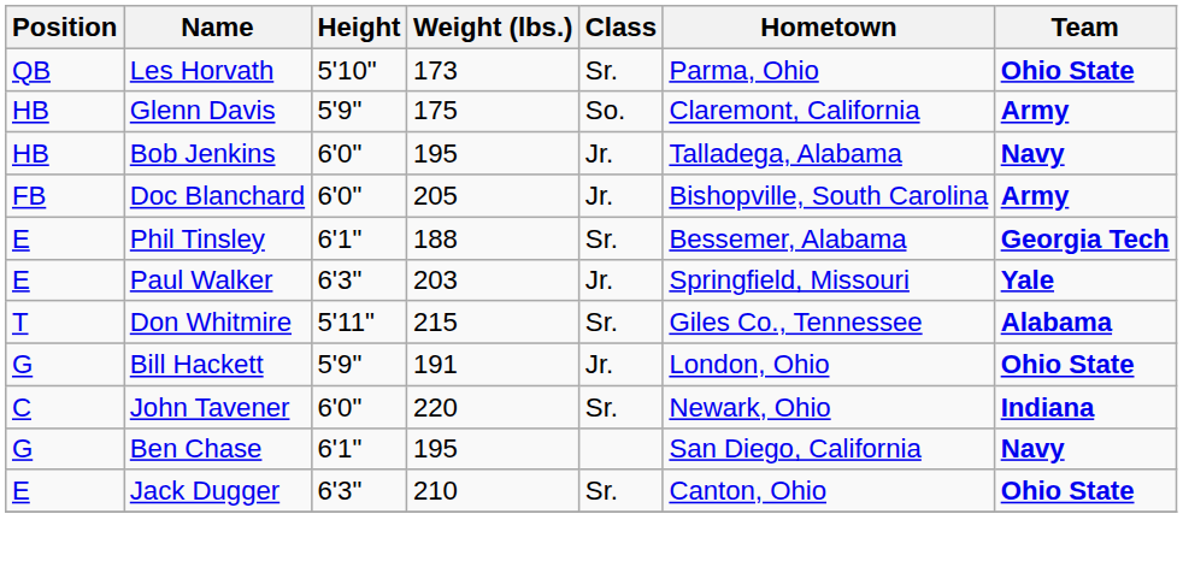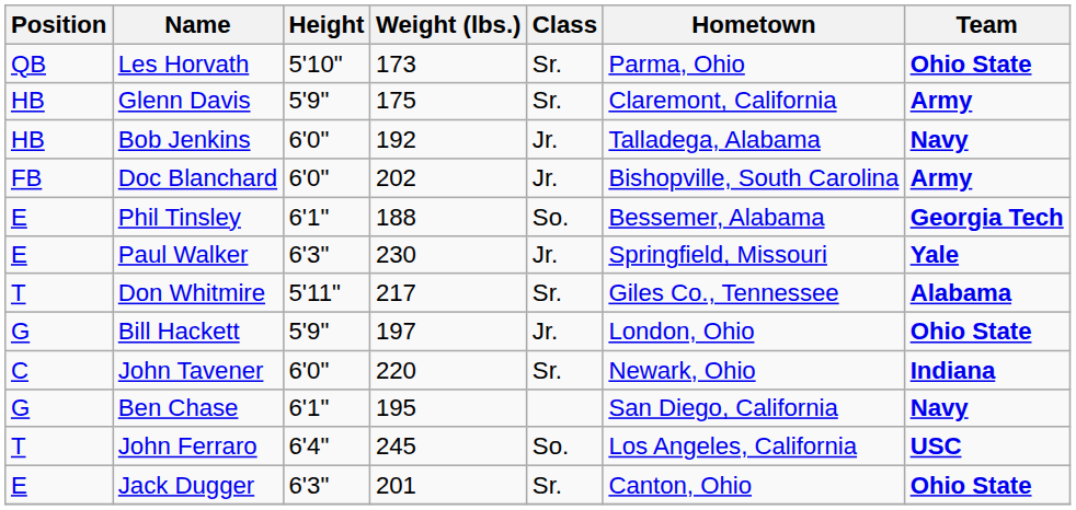 <table class="wikitable" style="font-size: 90%">
 <tr>
 <th>Position</th>
 <th>Name</th>
 <th>Height</th>
 <th>Weight (lbs.)</th>
 <th>Class</th>
 <th>Hometown</th>
 <th>Team</th>
 </tr>
 <tr>
 <td><a href='#'>QB</a></td>
 <td><a href='#'>Les Horvath</a></td>
 <td>5'10"</td>
 <td>173</td>
 <td>Sr.</td>
 <td><a href='#'>Parma, Ohio</a></td>
 <td><strong><a href='#'>Ohio State</a></strong></td>
 </tr>
 <tr>
 <td><a href='#'>HB</a></td>
 <td><a href='#'>Glenn Davis</a></td>
 <td>5'9"</td>
 <td>175</td>
-<td>So.</td>
+<td>Sr.</td>
 <td><a href='#'>Claremont, California</a></td>
 <td><strong><a href='#'>Army</a></strong></td>
 </tr>
 <tr>
 <td><a href='#'>HB</a></td>
 <td><a href='#'>Bob Jenkins</a></td>
 <td>6'0"</td>
-<td>195</td>
+<td>192</td>
 <td>Jr.</td>
 <td><a href='#'>Talladega, Alabama</a></td>
 <td><strong><a href='#'>Navy</a></strong></td>
 </tr>
 <tr>
 <td><a href='#'>FB</a></td>
 <td><a href='#'>Doc Blanchard</a></td>
 <td>6'0"</td>
-<td>205</td>
+<td>202</td>
 <td>Jr.</td>
 <td><a href='#'>Bishopville, South Carolina</a></td>
 <td><strong><a href='#'>Army</a></strong></td>
 </tr>
 <tr>
 <td><a href='#'>E</a></td>
 <td><a href='#'>Phil Tinsley</a></td>
 <td>6'1"</td>
 <td>188</td>
-<td>Sr.</td>
+<td>So.</td>
 <td><a href='#'>Bessemer, Alabama</a></td>
 <td><strong><a href='#'>Georgia Tech</a></strong></td>
 </tr>
 <tr>
 <td><a href='#'>E</a></td>
 <td><a href='#'>Paul Walker</a></td>
 <td>6'3"</td>
-<td>203</td>
+<td>230</td>
 <td>Jr.</td>
 <td><a href='#'>Springfield, Missouri</a></td>
 <td><strong><a href='#'>Yale</a></strong></td>
 </tr>
 <tr>
 <td><a href='#'>T</a></td>
 <td><a href='#'>Don Whitmire</a></td>
 <td>5'11"</td>
-<td>215</td>
+<td>217</td>
 <td>Sr.</td>
 <td><a href='#'>Giles Co., Tennessee</a></td>
 <td><strong><a href='#'>Alabama</a></strong></td>
 </tr>
 <tr>
 <td><a href='#'>G</a></td>
 <td><a href='#'>Bill Hackett</a></td>
 <td>5'9"</td>
-<td>191</td>
+<td>197</td>
 <td>Jr.</td>
 <td><a href='#'>London, Ohio</a></td>
 <td><strong><a href='#'>Ohio State</a></strong></td>
 </tr>
 <tr>
 <td><a href='#'>C</a></td>
 <td><a href='#'>John Tavener</a></td>
 <td>6'0"</td>
 <td>220</td>
 <td>Sr.</td>
 <td><a href='#'>Newark, Ohio</a></td>
 <td><strong><a href='#'>Indiana</a></strong></td>
 </tr>
 <tr>
 <td><a href='#'>G</a></td>
 <td><a href='#'>Ben Chase</a></td>
 <td>6'1"</td>
 <td>195</td>
 <td></td>
 <td><a href='#'>San Diego, California</a></td>
 <td><strong><a href='#'>Navy</a></strong></td>
 </tr>
 <tr>
+<td><a href='#'>T</a></td>
+<td><a href='#'>John Ferraro</a></td>
+<td>6'4"</td>
+<td>245</td>
+<td>So.</td>
+<td><a href='#'>Los Angeles, California</a></td>
+<td><strong><a href='#'>USC</a></strong></td>
+</tr>
+<tr>
 <td><a href='#'>E</a></td>
 <td><a href='#'>Jack Dugger</a></td>
 <td>6'3"</td>
-<td>210</td>
+<td>201</td>
 <td>Sr.</td>
 <td><a href='#'>Canton, Ohio</a></td>
 <td><strong><a href='#'>Ohio State</a></strong></td>
 </tr>
 <tr>
 </tr>
 </table>
